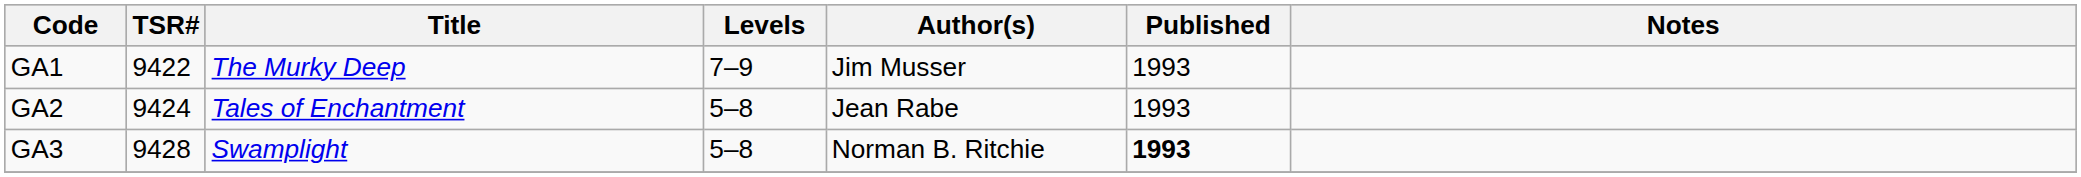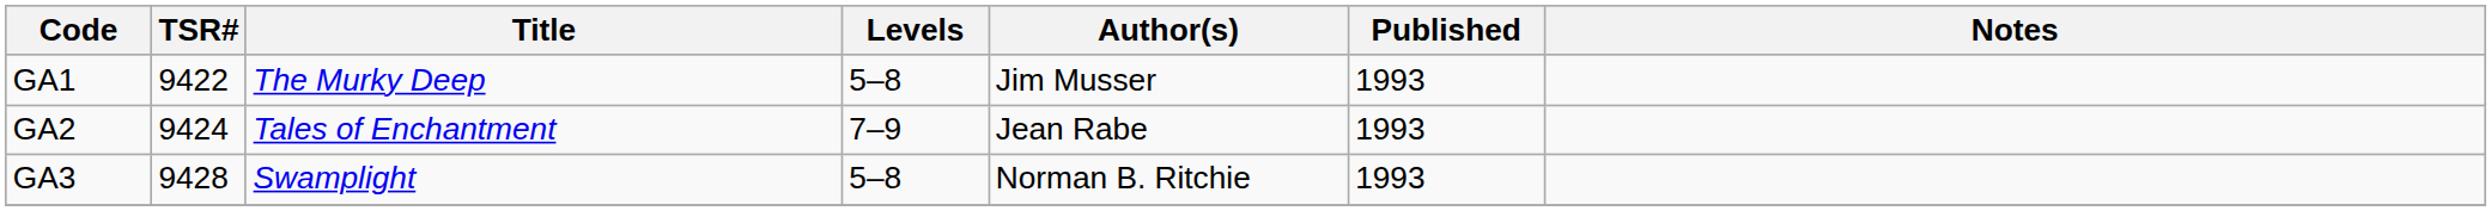 <table class="wikitable" style="width: 100%">
 <tr>
 <th scope="col" style="width: 6%;">Code</th>
 <th>TSR#</th>
 <th scope="col" style="width: 25%;">Title</th>
 <th scope="col" style="width: 6%;">Levels</th>
 <th scope="col" style="width: 15%;">Author(s)</th>
 <th scope="col" style="width: 8%;">Published</th>
 <th scope="col" style="width: 40%;">Notes</th>
 </tr>
 <tr>
 <td>GA1</td>
 <td>9422</td>
 <td><em><a href='#'>The Murky Deep</a></em></td>
-<td>7–9</td>
+<td>5–8</td>
 <td>Jim Musser</td>
 <td>1993</td>
 <td> </td>
 </tr>
 <tr>
 <td>GA2</td>
 <td>9424</td>
 <td><em><a href='#'>Tales of Enchantment</a></em></td>
-<td>5–8</td>
+<td>7–9</td>
 <td>Jean Rabe</td>
 <td>1993</td>
 <td> </td>
 </tr>
 <tr>
 <td>GA3</td>
 <td>9428</td>
 <td><em><a href='#'>Swamplight</a></em></td>
 <td>5–8</td>
 <td>Norman B. Ritchie</td>
-<td><strong>1993</strong></td>
+<td>1993</td>
 <td> </td>
 </tr>
 <tr>
 </tr>
 </table>
